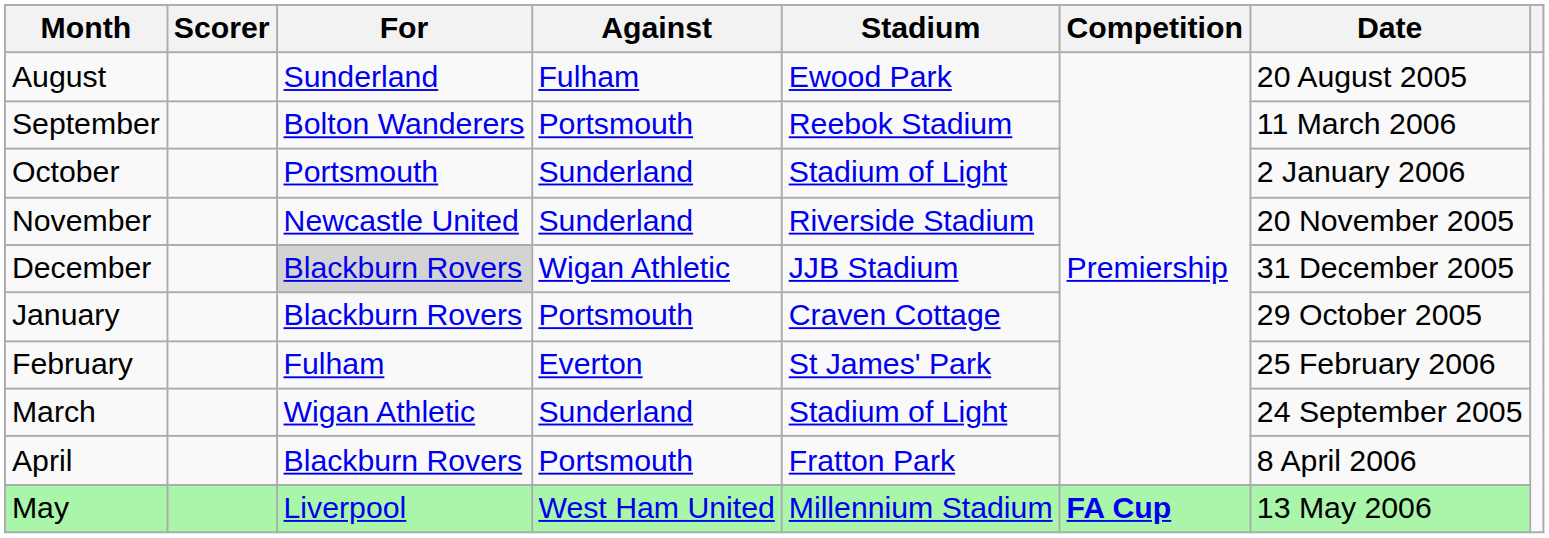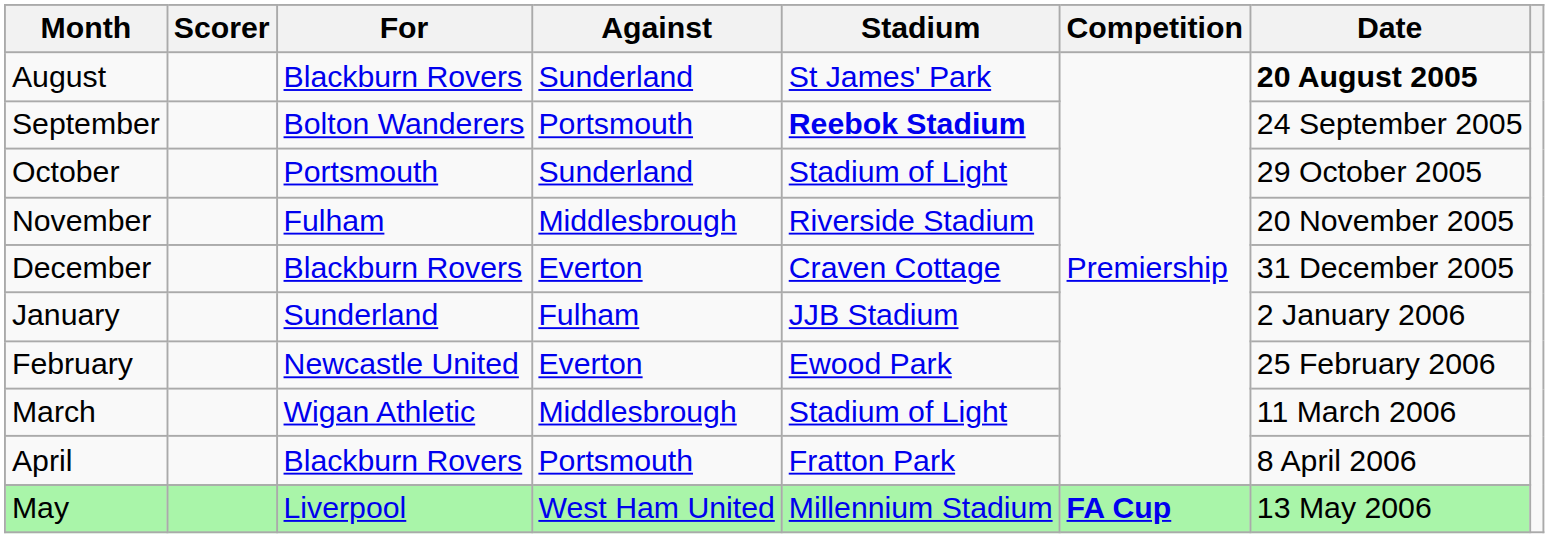 <table class="wikitable">
 <tr>
 <th>Month</th>
 <th>Scorer</th>
 <th>For</th>
 <th>Against</th>
 <th>Stadium</th>
 <th>Competition</th>
 <th>Date</th>
 <th></th>
 </tr>
 <tr>
 <td>August</td>
 <td> </td>
+<td><a href='#'>Blackburn Rovers</a></td>
 <td><a href='#'>Sunderland</a></td>
-<td><a href='#'>Fulham</a></td>
-<td><a href='#'>Ewood Park</a></td>
+<td><a href='#'>St James' Park</a></td>
 <td rowspan=9><a href='#'>Premiership</a></td>
-<td>20 August 2005</td>
+<td><strong>20 August 2005</strong></td>
 <td rowspan=10></td>
 </tr>
 <tr>
 <td>September</td>
 <td> </td>
 <td><a href='#'>Bolton Wanderers</a></td>
 <td><a href='#'>Portsmouth</a></td>
-<td><a href='#'>Reebok Stadium</a></td>
-<td>11 March 2006</td>
+<td><strong><a href='#'>Reebok Stadium</a></strong></td>
+<td>24 September 2005</td>
 </tr>
 <tr>
 <td>October</td>
 <td> </td>
 <td><a href='#'>Portsmouth</a></td>
 <td><a href='#'>Sunderland</a></td>
 <td><a href='#'>Stadium of Light</a></td>
-<td>2 January 2006</td>
+<td>29 October 2005</td>
 </tr>
 <tr>
 <td>November</td>
 <td> </td>
-<td><a href='#'>Newcastle United</a></td>
-<td><a href='#'>Sunderland</a></td>
+<td><a href='#'>Fulham</a></td>
+<td><a href='#'>Middlesbrough</a></td>
 <td><a href='#'>Riverside Stadium</a></td>
 <td>20 November 2005</td>
 </tr>
 <tr>
 <td>December</td>
 <td> </td>
-<td style="background: lightgrey;"><a href='#'>Blackburn Rovers</a></td>
-<td><a href='#'>Wigan Athletic</a></td>
-<td><a href='#'>JJB Stadium</a></td>
+<td><a href='#'>Blackburn Rovers</a></td>
+<td><a href='#'>Everton</a></td>
+<td><a href='#'>Craven Cottage</a></td>
 <td>31 December 2005</td>
 </tr>
 <tr>
 <td>January</td>
 <td> </td>
-<td><a href='#'>Blackburn Rovers</a></td>
-<td><a href='#'>Portsmouth</a></td>
-<td><a href='#'>Craven Cottage</a></td>
-<td>29 October 2005</td>
+<td><a href='#'>Sunderland</a></td>
+<td><a href='#'>Fulham</a></td>
+<td><a href='#'>JJB Stadium</a></td>
+<td>2 January 2006</td>
 </tr>
 <tr>
 <td>February</td>
 <td> </td>
-<td><a href='#'>Fulham</a></td>
+<td><a href='#'>Newcastle United</a></td>
 <td><a href='#'>Everton</a></td>
-<td><a href='#'>St James' Park</a></td>
+<td><a href='#'>Ewood Park</a></td>
 <td>25 February 2006</td>
 </tr>
 <tr>
 <td>March</td>
 <td> </td>
 <td><a href='#'>Wigan Athletic</a></td>
-<td><a href='#'>Sunderland</a></td>
+<td><a href='#'>Middlesbrough</a></td>
 <td><a href='#'>Stadium of Light</a></td>
-<td>24 September 2005</td>
+<td>11 March 2006</td>
 </tr>
 <tr>
 <td>April</td>
 <td> </td>
 <td><a href='#'>Blackburn Rovers</a></td>
 <td><a href='#'>Portsmouth</a></td>
 <td><a href='#'>Fratton Park</a></td>
 <td>8 April 2006</td>
 </tr>
 <tr>
 <td bgcolor=#A9F5A9>May</td>
 <td bgcolor=#A9F5A9> </td>
 <td bgcolor=#A9F5A9><a href='#'>Liverpool</a></td>
 <td bgcolor=#A9F5A9><a href='#'>West Ham United</a></td>
 <td bgcolor=#A9F5A9><a href='#'>Millennium Stadium</a></td>
 <td bgcolor=#A9F5A9><strong><a href='#'>FA Cup</a></strong></td>
 <td bgcolor=#A9F5A9>13 May 2006</td>
 </tr>
 </table>
